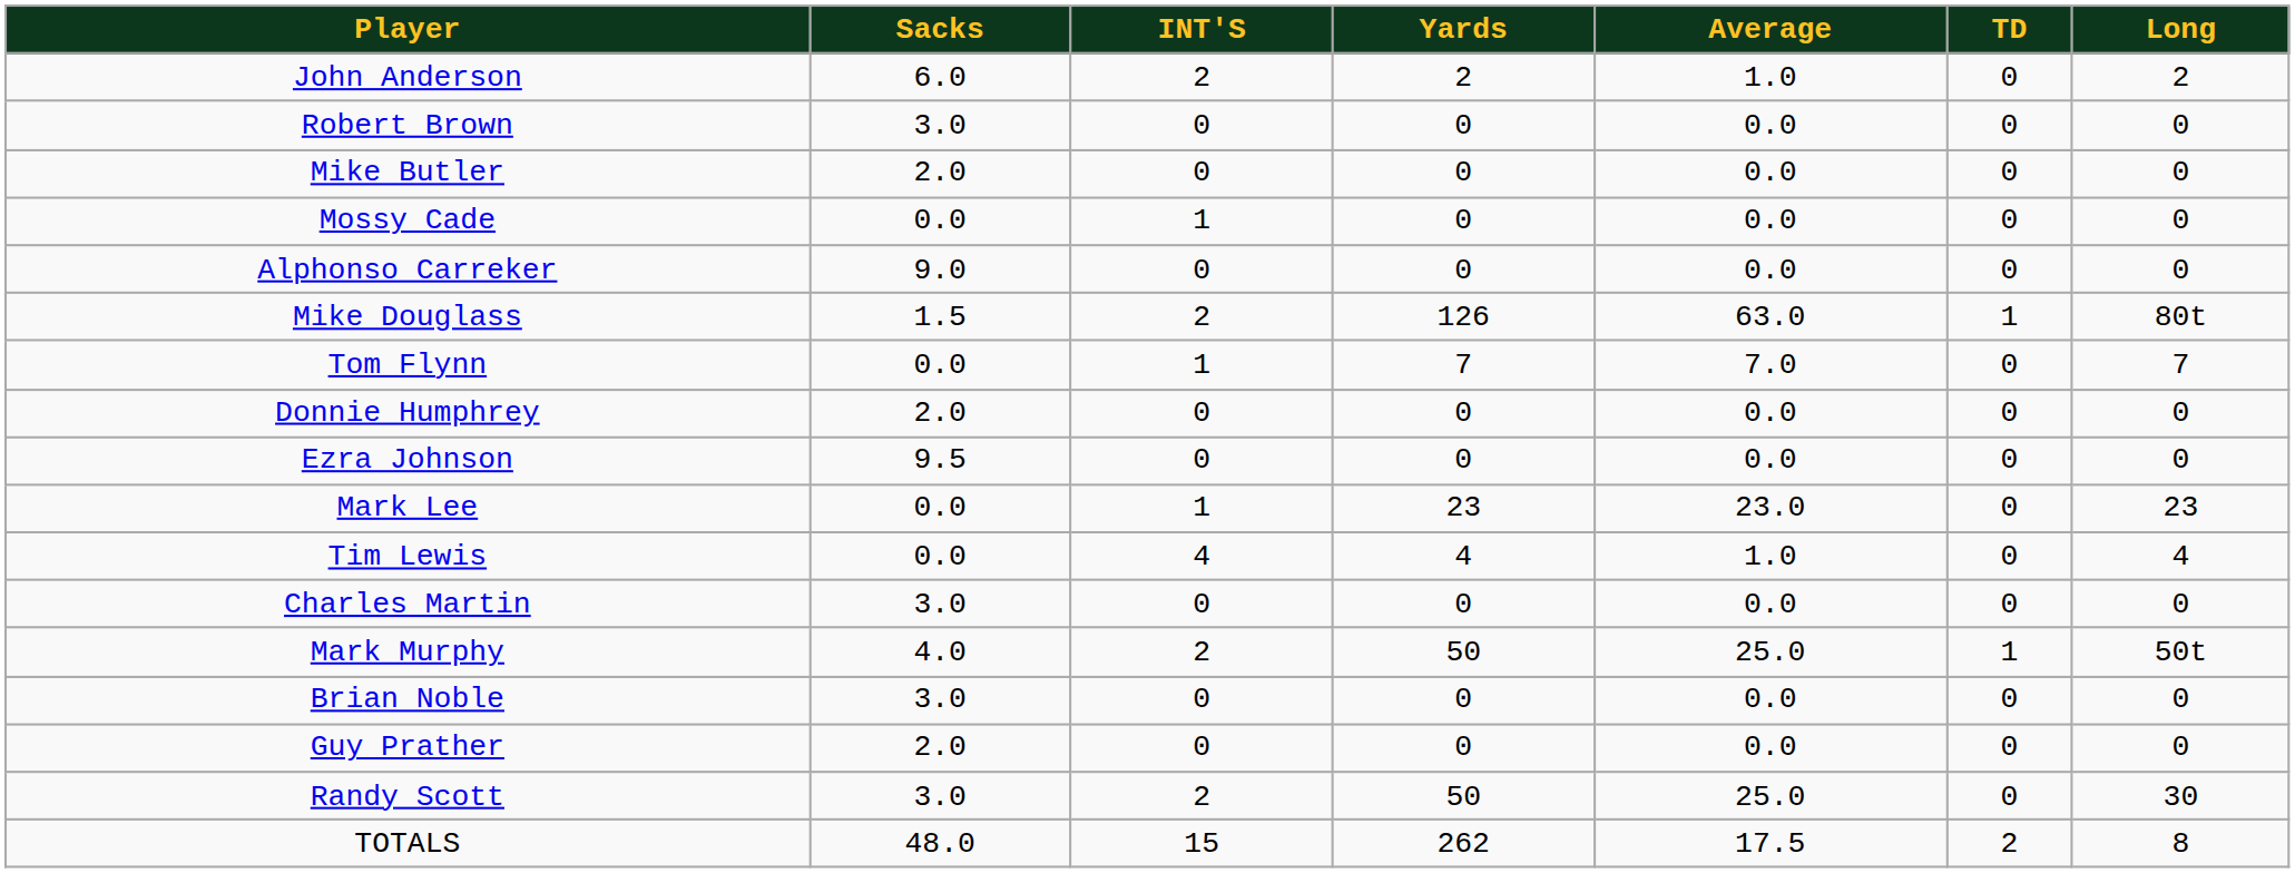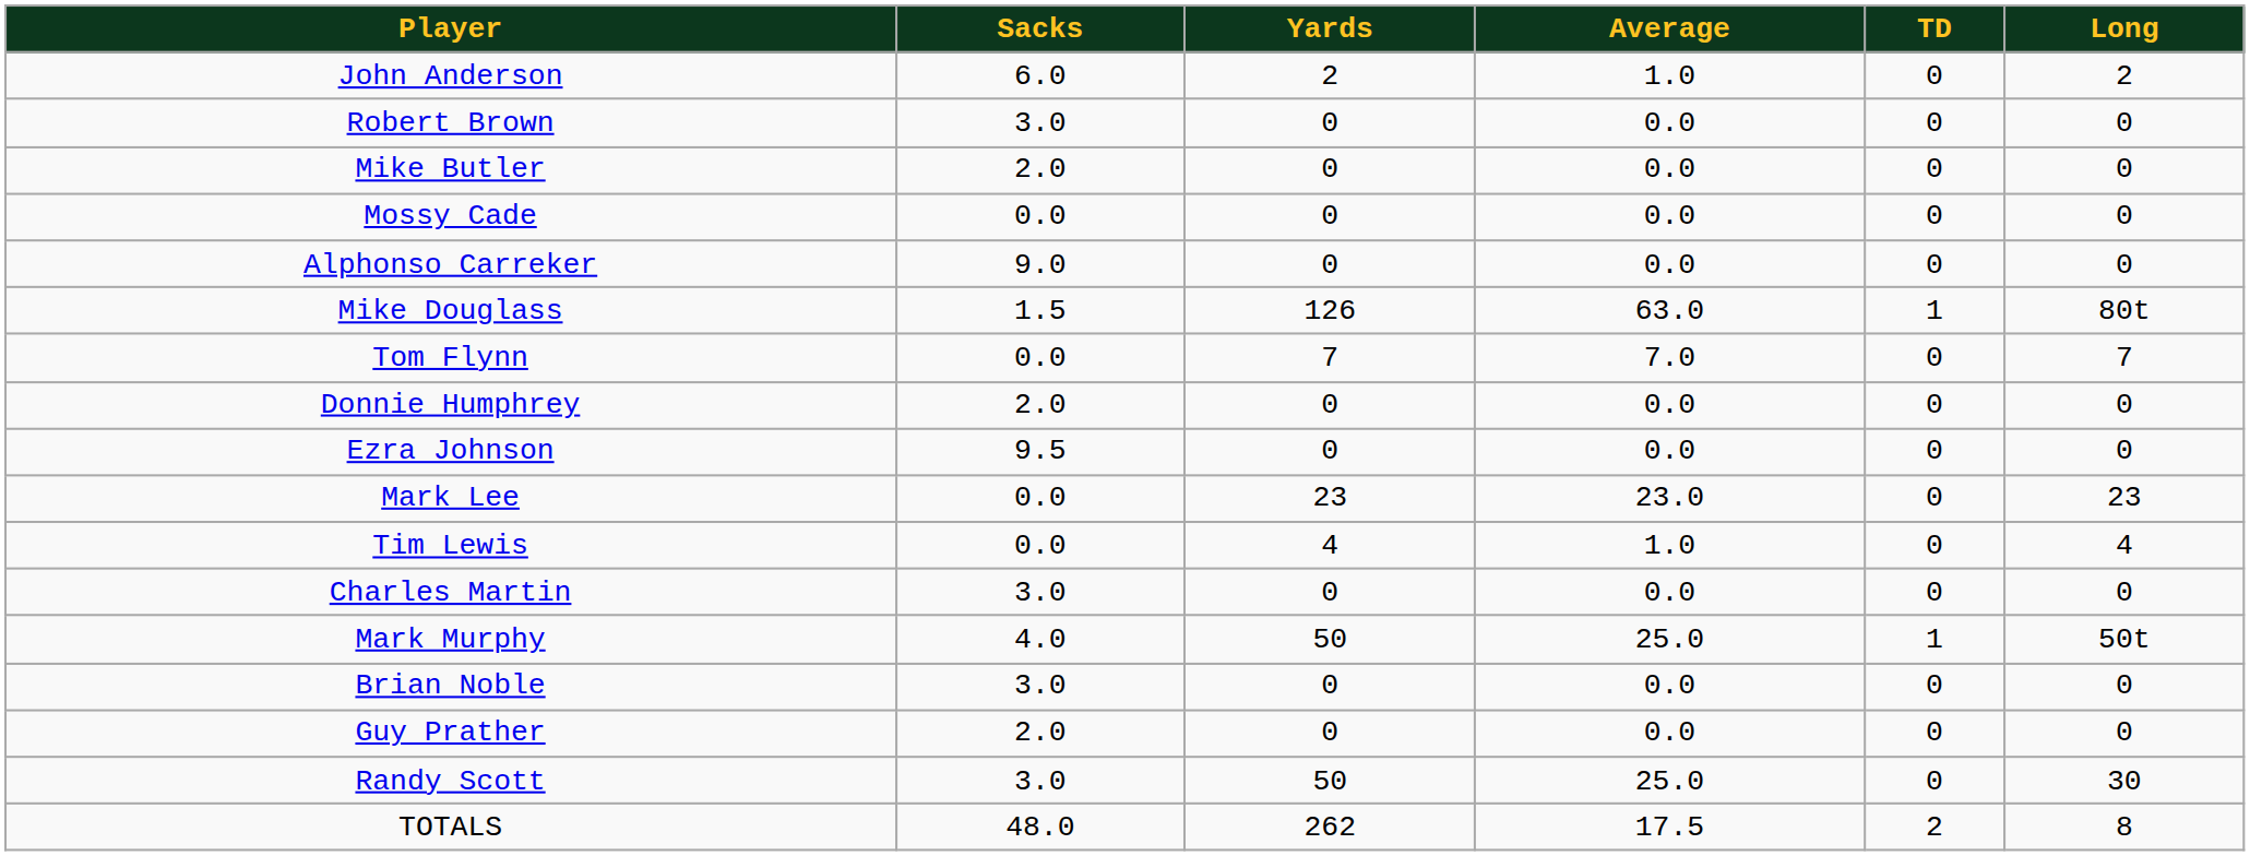 <table class="wikitable" width="80%">
 <tr align="center"  style="background:#0C371D;color:#ffc322;">
 <td><strong>Player</strong></td>
 <td><strong>Sacks</strong></td>
-<td><strong>INT'S</strong></td>
 <td><strong>Yards</strong></td>
 <td><strong>Average</strong></td>
 <td><strong>TD</strong></td>
 <td><strong>Long</strong></td>
 </tr>
 <tr align="center" bgcolor="">
 <td><a href='#'>John Anderson</a></td>
 <td>6.0</td>
 <td>2</td>
-<td>2</td>
 <td>1.0</td>
 <td>0</td>
 <td>2</td>
 </tr>
 <tr align="center" bgcolor="">
 <td><a href='#'>Robert Brown</a></td>
 <td>3.0</td>
-<td>0</td>
 <td>0</td>
 <td>0.0</td>
 <td>0</td>
 <td>0</td>
 </tr>
 <tr align="center" bgcolor="">
 <td><a href='#'>Mike Butler</a></td>
 <td>2.0</td>
 <td>0</td>
-<td>0</td>
 <td>0.0</td>
 <td>0</td>
 <td>0</td>
 </tr>
 <tr align="center" bgcolor="">
 <td><a href='#'>Mossy Cade</a></td>
 <td>0.0</td>
-<td>1</td>
 <td>0</td>
 <td>0.0</td>
 <td>0</td>
 <td>0</td>
 </tr>
 <tr align="center" bgcolor="">
 <td><a href='#'>Alphonso Carreker</a></td>
 <td>9.0</td>
 <td>0</td>
-<td>0</td>
 <td>0.0</td>
 <td>0</td>
 <td>0</td>
 </tr>
 <tr align="center" bgcolor="">
 <td><a href='#'>Mike Douglass</a></td>
 <td>1.5</td>
-<td>2</td>
 <td>126</td>
 <td>63.0</td>
 <td>1</td>
 <td>80t</td>
 </tr>
 <tr align="center" bgcolor="">
 <td><a href='#'>Tom Flynn</a></td>
 <td>0.0</td>
-<td>1</td>
 <td>7</td>
 <td>7.0</td>
 <td>0</td>
 <td>7</td>
 </tr>
 <tr align="center" bgcolor="">
 <td><a href='#'>Donnie Humphrey</a></td>
 <td>2.0</td>
 <td>0</td>
-<td>0</td>
 <td>0.0</td>
 <td>0</td>
 <td>0</td>
 </tr>
 <tr align="center" bgcolor="">
 <td><a href='#'>Ezra Johnson</a></td>
 <td>9.5</td>
 <td>0</td>
-<td>0</td>
 <td>0.0</td>
 <td>0</td>
 <td>0</td>
 </tr>
 <tr align="center" bgcolor="">
 <td><a href='#'>Mark Lee</a></td>
 <td>0.0</td>
-<td>1</td>
 <td>23</td>
 <td>23.0</td>
 <td>0</td>
 <td>23</td>
 </tr>
 <tr align="center" bgcolor="">
 <td><a href='#'>Tim Lewis</a></td>
 <td>0.0</td>
 <td>4</td>
-<td>4</td>
 <td>1.0</td>
 <td>0</td>
 <td>4</td>
 </tr>
 <tr align="center" bgcolor="">
 <td><a href='#'>Charles Martin</a></td>
 <td>3.0</td>
 <td>0</td>
-<td>0</td>
 <td>0.0</td>
 <td>0</td>
 <td>0</td>
 </tr>
 <tr align="center" bgcolor="">
 <td><a href='#'>Mark Murphy</a></td>
 <td>4.0</td>
-<td>2</td>
 <td>50</td>
 <td>25.0</td>
 <td>1</td>
 <td>50t</td>
 </tr>
 <tr align="center" bgcolor="">
 <td><a href='#'>Brian Noble</a></td>
 <td>3.0</td>
 <td>0</td>
-<td>0</td>
 <td>0.0</td>
 <td>0</td>
 <td>0</td>
 </tr>
 <tr align="center" bgcolor="">
 <td><a href='#'>Guy Prather</a></td>
 <td>2.0</td>
 <td>0</td>
-<td>0</td>
 <td>0.0</td>
 <td>0</td>
 <td>0</td>
 </tr>
 <tr align="center" bgcolor="">
 <td><a href='#'>Randy Scott</a></td>
 <td>3.0</td>
-<td>2</td>
 <td>50</td>
 <td>25.0</td>
 <td>0</td>
 <td>30</td>
 </tr>
 <tr align="center" bgcolor="">
 <td>TOTALS</td>
 <td>48.0</td>
-<td>15</td>
 <td>262</td>
 <td>17.5</td>
 <td>2</td>
 <td>8</td>
 </tr>
 </table>
